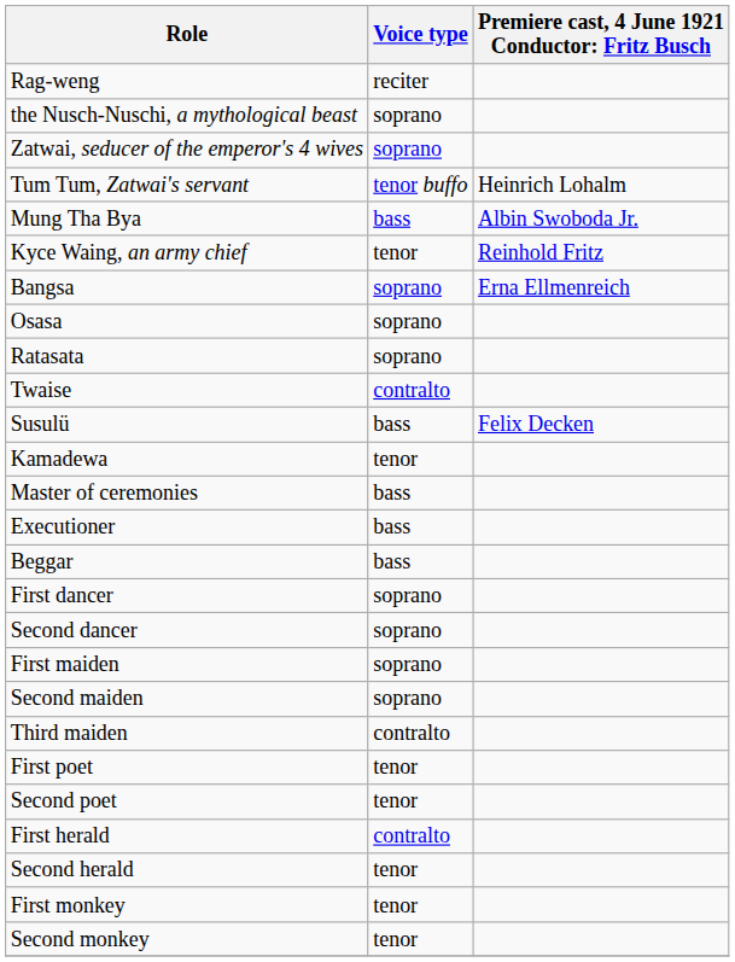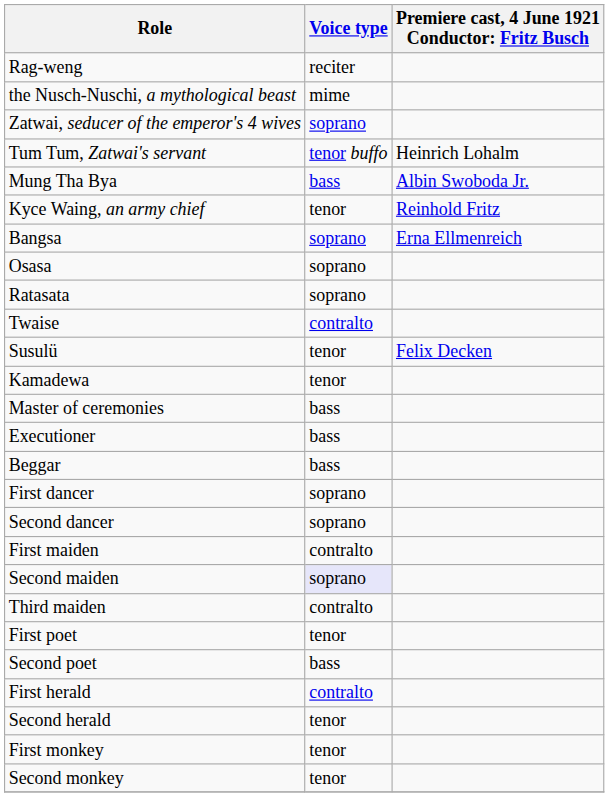 <table class="wikitable">
 <tr>
 <th>Role</th>
 <th><a href='#'>Voice type</a></th>
 <th>Premiere cast, 4 June 1921<br>Conductor: <a href='#'>Fritz Busch</a></th>
 </tr>
 <tr>
 <td>Rag-weng</td>
 <td>reciter</td>
 <td></td>
 </tr>
 <tr>
 <td>the Nusch-Nuschi, <em>a mythological beast</em></td>
-<td>soprano</td>
+<td>mime</td>
 <td></td>
 </tr>
 <tr>
 <td>Zatwai, <em>seducer of the emperor's 4 wives</em></td>
 <td><a href='#'>soprano</a></td>
 <td></td>
 </tr>
 <tr>
 <td>Tum Tum, <em>Zatwai's servant</em></td>
 <td><a href='#'>tenor</a> <em>buffo</em></td>
 <td>Heinrich Lohalm</td>
 </tr>
 <tr>
 <td>Mung Tha Bya</td>
 <td><a href='#'>bass</a></td>
 <td><a href='#'>Albin Swoboda Jr.</a></td>
 </tr>
 <tr>
 <td>Kyce Waing, <em>an army chief</em></td>
 <td>tenor</td>
 <td><a href='#'>Reinhold Fritz</a></td>
 </tr>
 <tr>
 <td>Bangsa</td>
 <td><a href='#'>soprano</a></td>
 <td><a href='#'>Erna Ellmenreich</a></td>
 </tr>
 <tr>
 <td>Osasa</td>
 <td>soprano</td>
 <td></td>
 </tr>
 <tr>
 <td>Ratasata</td>
 <td>soprano</td>
 <td></td>
 </tr>
 <tr>
 <td>Twaise</td>
 <td><a href='#'>contralto</a></td>
 <td></td>
 </tr>
 <tr>
 <td>Susulü</td>
-<td>bass</td>
+<td>tenor</td>
 <td><a href='#'>Felix Decken</a></td>
 </tr>
 <tr>
 <td>Kamadewa</td>
 <td>tenor</td>
 <td></td>
 </tr>
 <tr>
 <td>Master of ceremonies</td>
 <td>bass</td>
 <td></td>
 </tr>
 <tr>
 <td>Executioner</td>
 <td>bass</td>
 <td></td>
 </tr>
 <tr>
 <td>Beggar</td>
 <td>bass</td>
 <td></td>
 </tr>
 <tr>
 <td>First dancer</td>
 <td>soprano</td>
 <td></td>
 </tr>
 <tr>
 <td>Second dancer</td>
 <td>soprano</td>
 <td></td>
 </tr>
 <tr>
 <td>First maiden</td>
-<td>soprano</td>
+<td>contralto</td>
 <td></td>
 </tr>
 <tr>
 <td>Second maiden</td>
-<td>soprano</td>
+<td style="background: lavender;">soprano</td>
 <td></td>
 </tr>
 <tr>
 <td>Third maiden</td>
 <td>contralto</td>
 <td></td>
 </tr>
 <tr>
 <td>First poet</td>
 <td>tenor</td>
 <td></td>
 </tr>
 <tr>
 <td>Second poet</td>
-<td>tenor</td>
+<td>bass</td>
 <td></td>
 </tr>
 <tr>
 <td>First herald</td>
 <td><a href='#'>contralto</a></td>
 <td></td>
 </tr>
 <tr>
 <td>Second herald</td>
 <td>tenor</td>
 <td></td>
 </tr>
 <tr>
 <td>First monkey</td>
 <td>tenor</td>
 <td></td>
 </tr>
 <tr>
 <td>Second monkey</td>
 <td>tenor</td>
 <td></td>
 </tr>
 <tr>
 </tr>
 </table>
